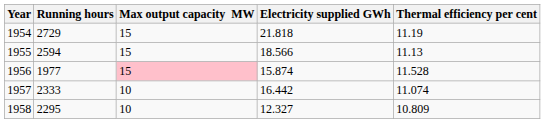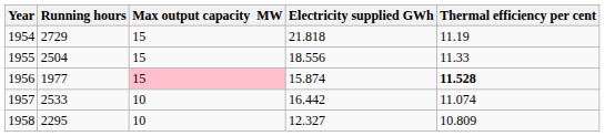 <table class="wikitable">
 <tr>
 <th>Year</th>
 <th>Running hours</th>
 <th>Max output capacity  MW</th>
 <th>Electricity supplied GWh</th>
 <th>Thermal efficiency per cent</th>
 </tr>
 <tr>
 <td>1954</td>
 <td>2729</td>
 <td>15</td>
 <td>21.818</td>
 <td>11.19</td>
 </tr>
 <tr>
 <td>1955</td>
-<td>2594</td>
+<td>2504</td>
 <td>15</td>
-<td>18.566</td>
-<td>11.13</td>
+<td>18.556</td>
+<td>11.33</td>
 </tr>
 <tr>
 <td>1956</td>
 <td>1977</td>
 <td style="background: pink;">15</td>
 <td>15.874</td>
-<td>11.528</td>
+<td><strong>11.528</strong></td>
 </tr>
 <tr>
 <td>1957</td>
-<td>2333</td>
+<td>2533</td>
 <td>10</td>
 <td>16.442</td>
 <td>11.074</td>
 </tr>
 <tr>
 <td>1958</td>
 <td>2295</td>
 <td>10</td>
 <td>12.327</td>
 <td>10.809</td>
 </tr>
 </table>
